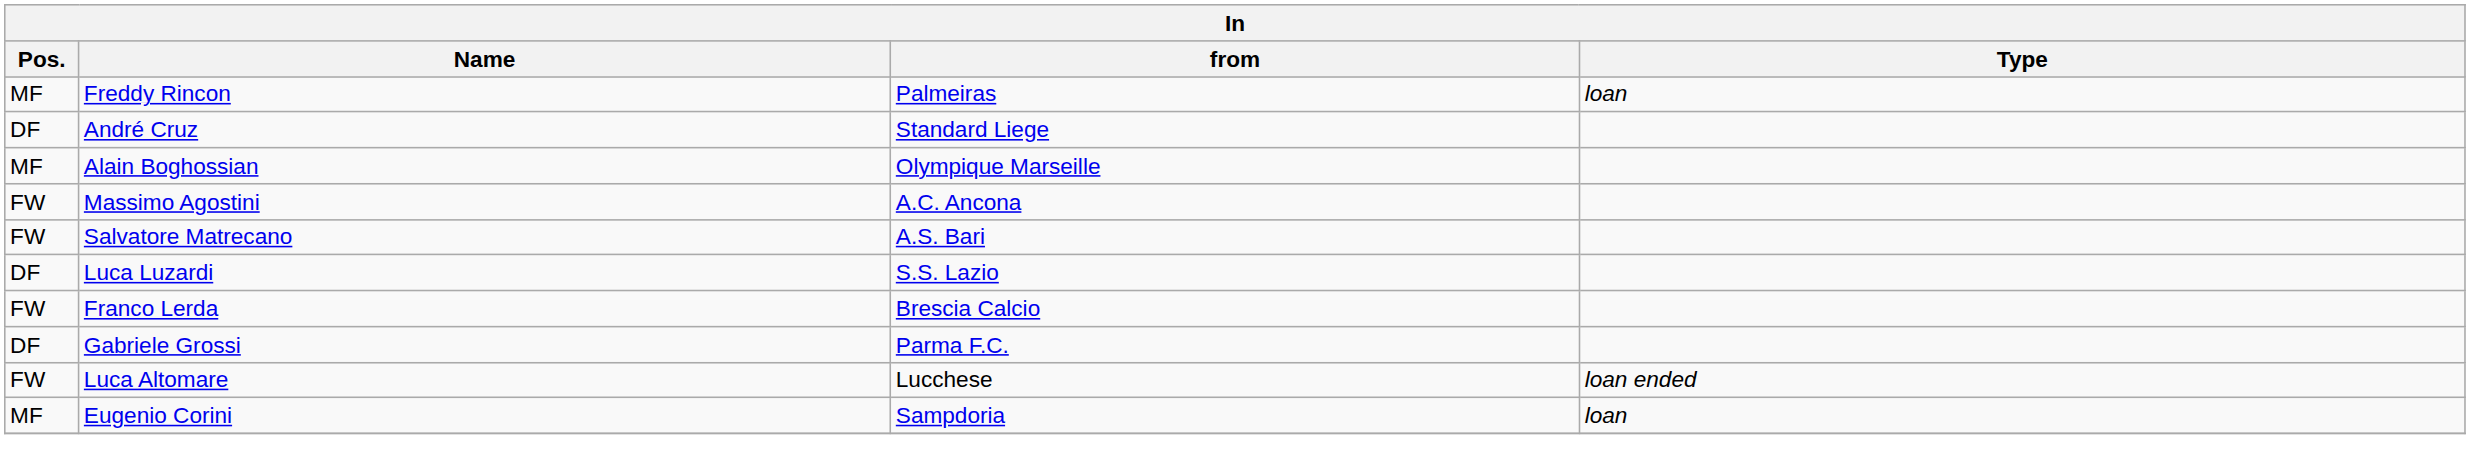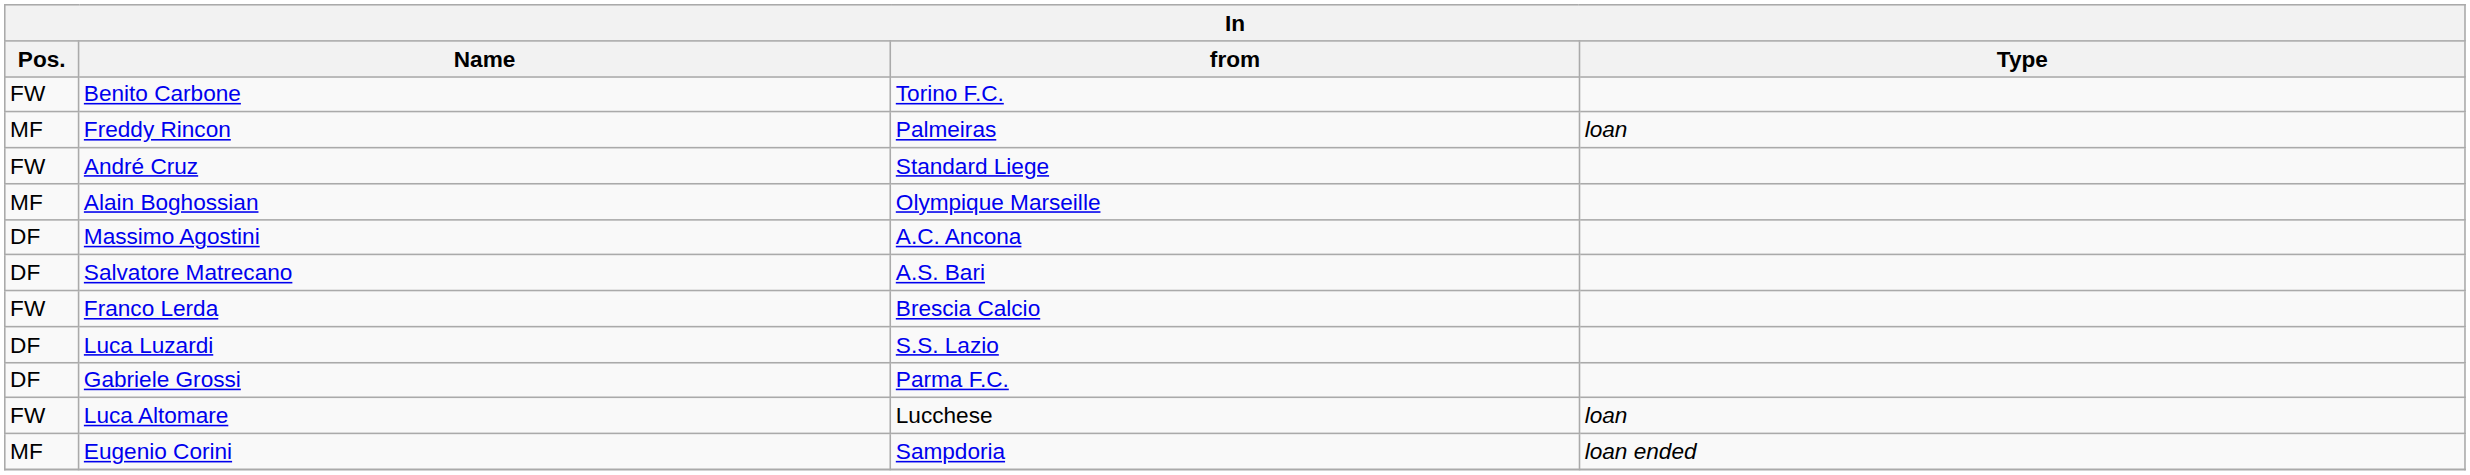 <table class="wikitable" style="font-size:90%;width:99%;">
 <tr>
 <th colspan="4">In</th>
 </tr>
 <tr>
 <th width=3%>Pos.</th>
 <th width=33%>Name</th>
 <th width=28%>from</th>
 <th width=36%>Type</th>
 </tr>
 <tr>
+<td>FW</td>
+<td><a href='#'>Benito Carbone</a></td>
+<td><a href='#'>Torino F.C.</a></td>
+<td></td>
+</tr>
+<tr>
 <td>MF</td>
 <td><a href='#'>Freddy Rincon</a></td>
 <td><a href='#'>Palmeiras</a></td>
 <td><em>loan</em></td>
 </tr>
 <tr>
-<td>DF</td>
+<td>FW</td>
 <td><a href='#'>André Cruz</a></td>
 <td><a href='#'>Standard Liege</a></td>
 <td></td>
 </tr>
 <tr>
 <td>MF</td>
 <td><a href='#'>Alain Boghossian</a></td>
 <td><a href='#'>Olympique Marseille</a></td>
 <td></td>
 </tr>
 <tr>
-<td>FW</td>
+<td>DF</td>
 <td><a href='#'>Massimo Agostini</a></td>
 <td><a href='#'>A.C. Ancona</a></td>
 <td></td>
 </tr>
 <tr>
-<td>FW</td>
+<td>DF</td>
 <td><a href='#'>Salvatore Matrecano</a></td>
 <td><a href='#'>A.S. Bari</a></td>
+<td></td>
+</tr>
+<tr>
+<td>FW</td>
+<td><a href='#'>Franco Lerda</a></td>
+<td><a href='#'>Brescia Calcio</a></td>
 <td></td>
 </tr>
 <tr>
 <td>DF</td>
 <td><a href='#'>Luca Luzardi</a></td>
 <td><a href='#'>S.S. Lazio</a></td>
-<td></td>
-</tr>
-<tr>
-<td>FW</td>
-<td><a href='#'>Franco Lerda</a></td>
-<td><a href='#'>Brescia Calcio</a></td>
 <td></td>
 </tr>
 <tr>
 <td>DF</td>
 <td><a href='#'>Gabriele Grossi</a></td>
 <td><a href='#'>Parma F.C.</a></td>
 <td></td>
 </tr>
 <tr>
 <td>FW</td>
 <td><a href='#'>Luca Altomare</a></td>
 <td>Lucchese</td>
-<td><em>loan ended</em></td>
+<td><em>loan</em></td>
 </tr>
 <tr>
 <td>MF</td>
 <td><a href='#'>Eugenio Corini</a></td>
 <td><a href='#'>Sampdoria</a></td>
-<td><em>loan</em></td>
+<td><em>loan ended</em></td>
 </tr>
 <tr>
 </tr>
 </table>
